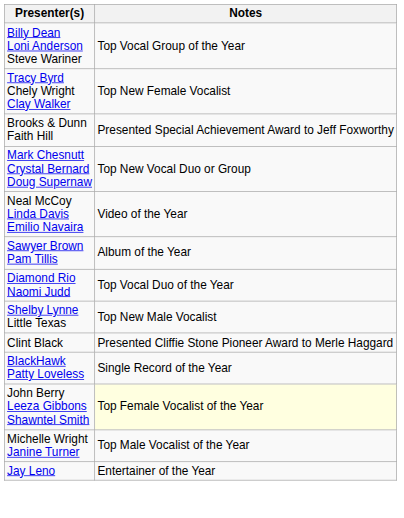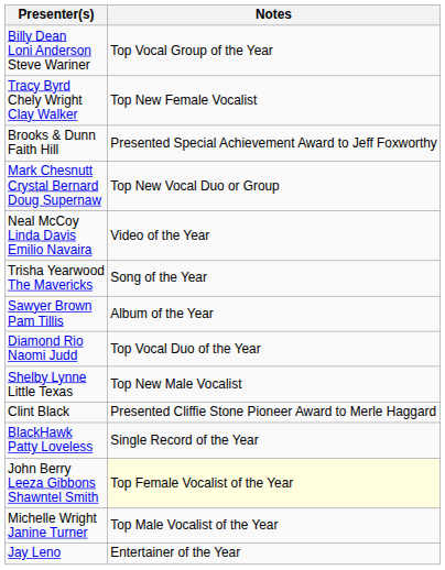 <table class="wikitable">
 <tr>
 <th>Presenter(s)</th>
 <th>Notes</th>
 </tr>
 <tr>
 <td><a href='#'>Billy Dean</a><br><a href='#'>Loni Anderson</a><br>Steve Wariner</td>
 <td>Top Vocal Group of the Year</td>
 </tr>
 <tr>
 <td><a href='#'>Tracy Byrd</a><br>Chely Wright<br><a href='#'>Clay Walker</a></td>
 <td>Top New Female Vocalist</td>
 </tr>
 <tr>
 <td>Brooks & Dunn<br>Faith Hill</td>
 <td>Presented Special Achievement Award to Jeff Foxworthy</td>
 </tr>
 <tr>
 <td><a href='#'>Mark Chesnutt</a><br><a href='#'>Crystal Bernard</a><br><a href='#'>Doug Supernaw</a></td>
 <td>Top New Vocal Duo or Group</td>
 </tr>
 <tr>
 <td>Neal McCoy<br><a href='#'>Linda Davis</a><br><a href='#'>Emilio Navaira</a></td>
 <td>Video of the Year</td>
+</tr>
+<tr>
+<td>Trisha Yearwood<br><a href='#'>The Mavericks</a></td>
+<td>Song of the Year</td>
 </tr>
 <tr>
 <td><a href='#'>Sawyer Brown</a><br><a href='#'>Pam Tillis</a></td>
 <td>Album of the Year</td>
 </tr>
 <tr>
 <td><a href='#'>Diamond Rio</a><br><a href='#'>Naomi Judd</a></td>
 <td>Top Vocal Duo of the Year</td>
 </tr>
 <tr>
 <td><a href='#'>Shelby Lynne</a><br>Little Texas</td>
 <td>Top New Male Vocalist</td>
 </tr>
 <tr>
 <td>Clint Black</td>
 <td>Presented Cliffie Stone Pioneer Award to Merle Haggard</td>
 </tr>
 <tr>
 <td><a href='#'>BlackHawk</a><br><a href='#'>Patty Loveless</a></td>
 <td>Single Record of the Year</td>
 </tr>
 <tr>
 <td>John Berry<br><a href='#'>Leeza Gibbons</a><br><a href='#'>Shawntel Smith</a></td>
 <td style="background: lightyellow;">Top Female Vocalist of the Year</td>
 </tr>
 <tr>
 <td>Michelle Wright<br><a href='#'>Janine Turner</a></td>
 <td>Top Male Vocalist of the Year</td>
 </tr>
 <tr>
 <td><a href='#'>Jay Leno</a></td>
 <td>Entertainer of the Year</td>
 </tr>
 </table>
